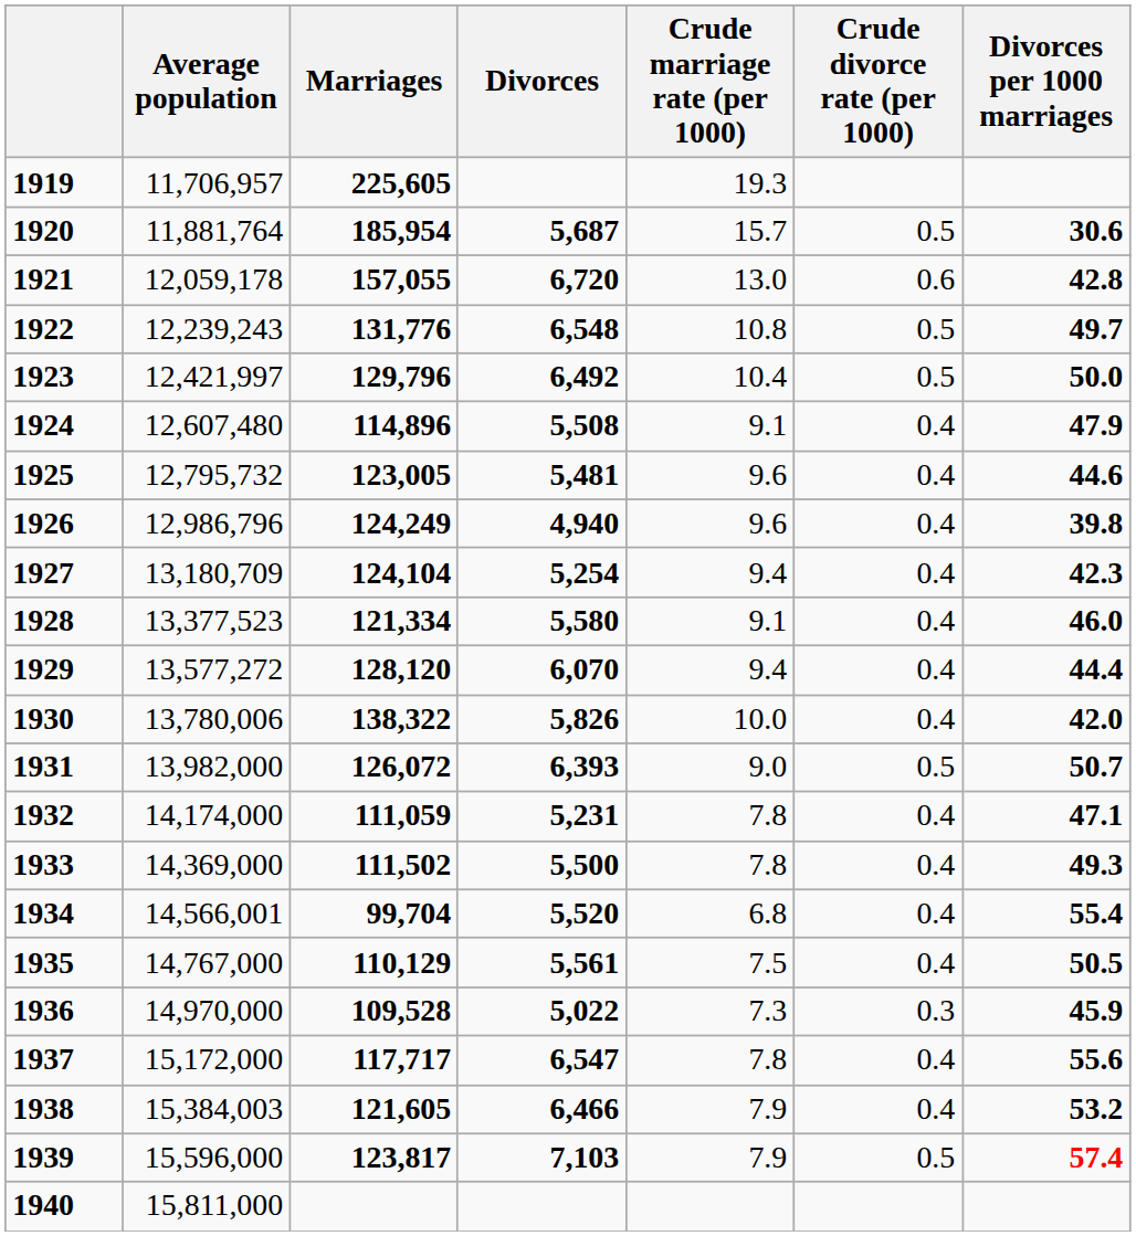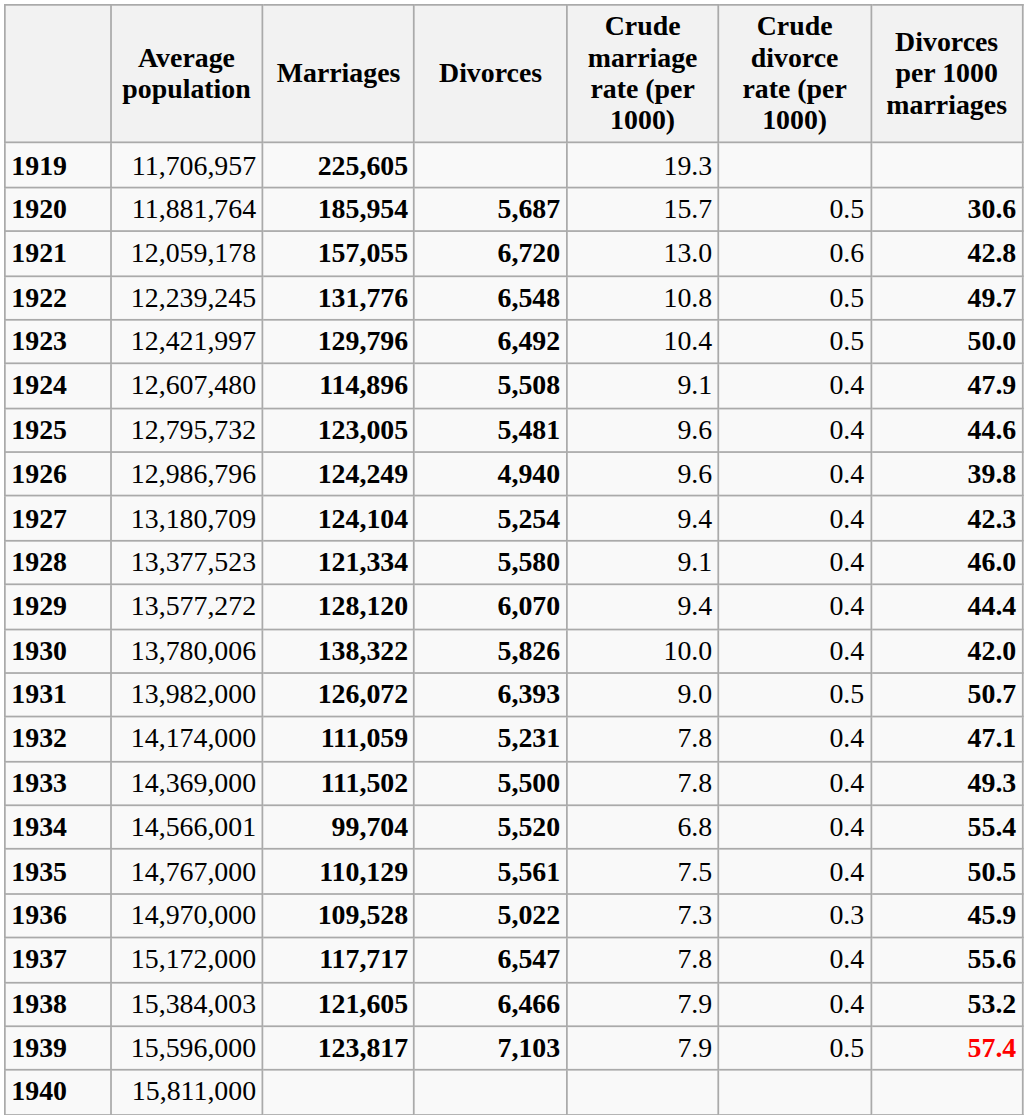 <table class="wikitable sortable collapsible">
 <tr>
 <th style="width:40pt;"></th>
 <th style="width:60pt;">Average population</th>
 <th style="width:60pt;">Marriages</th>
 <th style="width:60pt;">Divorces</th>
 <th style="width:60pt;">Crude marriage rate (per 1000)</th>
 <th style="width:60pt;">Crude divorce rate (per 1000)</th>
 <th style="width:60pt;">Divorces per 1000 marriages</th>
 </tr>
 <tr>
 <td><strong>1919</strong></td>
 <td style="text-align:right;">11,706,957</td>
 <td style="text-align:right;"><strong>225,605</strong></td>
 <td style="text-align:right;"></td>
 <td style="text-align:right;">19.3</td>
 <td style="text-align:right;"></td>
 <td style="text-align:right;"></td>
 </tr>
 <tr>
 <td><strong>1920</strong></td>
 <td style="text-align:right;">11,881,764</td>
 <td style="text-align:right;"><strong>185,954</strong></td>
 <td style="text-align:right;"><strong>5,687</strong></td>
 <td style="text-align:right;">15.7</td>
 <td style="text-align:right;">0.5</td>
 <td style="text-align:right;"><strong>30.6</strong></td>
 </tr>
 <tr>
 <td><strong>1921</strong></td>
 <td style="text-align:right;">12,059,178</td>
 <td style="text-align:right;"><strong>157,055</strong></td>
 <td style="text-align:right;"><strong>6,720</strong></td>
 <td style="text-align:right;">13.0</td>
 <td style="text-align:right;">0.6</td>
 <td style="text-align:right;"><strong>42.8</strong></td>
 </tr>
 <tr>
 <td><strong>1922</strong></td>
-<td style="text-align:right;">12,239,243</td>
+<td style="text-align:right;">12,239,245</td>
 <td style="text-align:right;"><strong>131,776</strong></td>
 <td style="text-align:right;"><strong>6,548</strong></td>
 <td style="text-align:right;">10.8</td>
 <td style="text-align:right;">0.5</td>
 <td style="text-align:right;"><strong>49.7</strong></td>
 </tr>
 <tr>
 <td><strong>1923</strong></td>
 <td style="text-align:right;">12,421,997</td>
 <td style="text-align:right;"><strong>129,796</strong></td>
 <td style="text-align:right;"><strong>6,492</strong></td>
 <td style="text-align:right;">10.4</td>
 <td style="text-align:right;">0.5</td>
 <td style="text-align:right;"><strong>50.0</strong></td>
 </tr>
 <tr>
 <td><strong>1924</strong></td>
 <td style="text-align:right;">12,607,480</td>
 <td style="text-align:right;"><strong>114,896</strong></td>
 <td style="text-align:right;"><strong>5,508</strong></td>
 <td style="text-align:right;">9.1</td>
 <td style="text-align:right;">0.4</td>
 <td style="text-align:right;"><strong>47.9</strong></td>
 </tr>
 <tr>
 <td><strong>1925</strong></td>
 <td style="text-align:right;">12,795,732</td>
 <td style="text-align:right;"><strong>123,005</strong></td>
 <td style="text-align:right;"><strong>5,481</strong></td>
 <td style="text-align:right;">9.6</td>
 <td style="text-align:right;">0.4</td>
 <td style="text-align:right;"><strong>44.6</strong></td>
 </tr>
 <tr>
 <td><strong>1926</strong></td>
 <td style="text-align:right;">12,986,796</td>
 <td style="text-align:right;"><strong>124,249</strong></td>
 <td style="text-align:right;"><strong>4,940</strong></td>
 <td style="text-align:right;">9.6</td>
 <td style="text-align:right;">0.4</td>
 <td style="text-align:right;"><strong>39.8</strong></td>
 </tr>
 <tr>
 <td><strong>1927</strong></td>
 <td style="text-align:right;">13,180,709</td>
 <td style="text-align:right;"><strong>124,104</strong></td>
 <td style="text-align:right;"><strong>5,254</strong></td>
 <td style="text-align:right;">9.4</td>
 <td style="text-align:right;">0.4</td>
 <td style="text-align:right;"><strong>42.3</strong></td>
 </tr>
 <tr>
 <td><strong>1928</strong></td>
 <td style="text-align:right;">13,377,523</td>
 <td style="text-align:right;"><strong>121,334</strong></td>
 <td style="text-align:right;"><strong>5,580</strong></td>
 <td style="text-align:right;">9.1</td>
 <td style="text-align:right;">0.4</td>
 <td style="text-align:right;"><strong>46.0</strong></td>
 </tr>
 <tr>
 <td><strong>1929</strong></td>
 <td style="text-align:right;">13,577,272</td>
 <td style="text-align:right;"><strong>128,120</strong></td>
 <td style="text-align:right;"><strong>6,070</strong></td>
 <td style="text-align:right;">9.4</td>
 <td style="text-align:right;">0.4</td>
 <td style="text-align:right;"><strong>44.4</strong></td>
 </tr>
 <tr>
 <td><strong>1930</strong></td>
 <td style="text-align:right;">13,780,006</td>
 <td style="text-align:right;"><strong>138,322</strong></td>
 <td style="text-align:right;"><strong>5,826</strong></td>
 <td style="text-align:right;">10.0</td>
 <td style="text-align:right;">0.4</td>
 <td style="text-align:right;"><strong>42.0</strong></td>
 </tr>
 <tr>
 <td><strong>1931</strong></td>
 <td style="text-align:right;">13,982,000</td>
 <td style="text-align:right;"><strong>126,072</strong></td>
 <td style="text-align:right;"><strong>6,393</strong></td>
 <td style="text-align:right;">9.0</td>
 <td style="text-align:right;">0.5</td>
 <td style="text-align:right;"><strong>50.7</strong></td>
 </tr>
 <tr>
 <td><strong>1932</strong></td>
 <td style="text-align:right;">14,174,000</td>
 <td style="text-align:right;"><strong>111,059</strong></td>
 <td style="text-align:right;"><strong>5,231</strong></td>
 <td style="text-align:right;">7.8</td>
 <td style="text-align:right;">0.4</td>
 <td style="text-align:right;"><strong>47.1</strong></td>
 </tr>
 <tr>
 <td><strong>1933</strong></td>
 <td style="text-align:right;">14,369,000</td>
 <td style="text-align:right;"><strong>111,502</strong></td>
 <td style="text-align:right;"><strong>5,500</strong></td>
 <td style="text-align:right;">7.8</td>
 <td style="text-align:right;">0.4</td>
 <td style="text-align:right;"><strong>49.3</strong></td>
 </tr>
 <tr>
 <td><strong>1934</strong></td>
 <td style="text-align:right;">14,566,001</td>
 <td style="text-align:right;"><strong>99,704</strong></td>
 <td style="text-align:right;"><strong>5,520</strong></td>
 <td style="text-align:right;">6.8</td>
 <td style="text-align:right;">0.4</td>
 <td style="text-align:right;"><strong>55.4</strong></td>
 </tr>
 <tr>
 <td><strong>1935</strong></td>
 <td style="text-align:right;">14,767,000</td>
 <td style="text-align:right;"><strong>110,129</strong></td>
 <td style="text-align:right;"><strong>5,561</strong></td>
 <td style="text-align:right;">7.5</td>
 <td style="text-align:right;">0.4</td>
 <td style="text-align:right;"><strong>50.5</strong></td>
 </tr>
 <tr>
 <td><strong>1936</strong></td>
 <td style="text-align:right;">14,970,000</td>
 <td style="text-align:right;"><strong>109,528</strong></td>
 <td style="text-align:right;"><strong>5,022</strong></td>
 <td style="text-align:right;">7.3</td>
 <td style="text-align:right;">0.3</td>
 <td style="text-align:right;"><strong>45.9</strong></td>
 </tr>
 <tr>
 <td><strong>1937</strong></td>
 <td style="text-align:right;">15,172,000</td>
 <td style="text-align:right;"><strong>117,717</strong></td>
 <td style="text-align:right;"><strong>6,547</strong></td>
 <td style="text-align:right;">7.8</td>
 <td style="text-align:right;">0.4</td>
 <td style="text-align:right;"><strong>55.6</strong></td>
 </tr>
 <tr>
 <td><strong>1938</strong></td>
 <td style="text-align:right;">15,384,003</td>
 <td style="text-align:right;"><strong>121,605</strong></td>
 <td style="text-align:right;"><strong>6,466</strong></td>
 <td style="text-align:right;">7.9</td>
 <td style="text-align:right;">0.4</td>
 <td style="text-align:right;"><strong>53.2</strong></td>
 </tr>
 <tr>
 <td><strong>1939</strong></td>
 <td style="text-align:right;">15,596,000</td>
 <td style="text-align:right;"><strong>123,817</strong></td>
 <td style="text-align:right;"><strong>7,103</strong></td>
 <td style="text-align:right;">7.9</td>
 <td style="text-align:right;">0.5</td>
 <td style="text-align:right; color:red;"><strong>57.4</strong></td>
 </tr>
 <tr>
 <td><strong>1940</strong></td>
 <td style="text-align:right;">15,811,000</td>
 <td style="text-align:right;"></td>
 <td style="text-align:right;"></td>
 <td style="text-align:right;"></td>
 <td style="text-align:right;"></td>
 <td style="text-align:right;"></td>
 </tr>
 </table>
